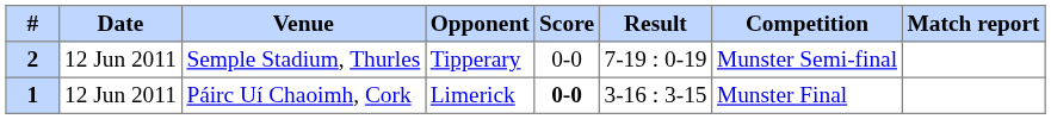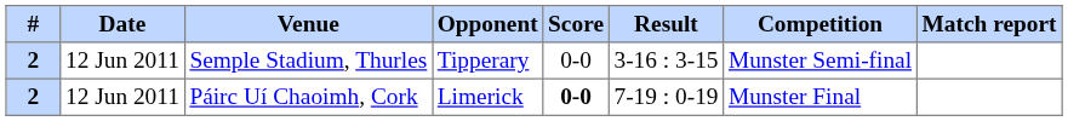 <table border=1 cellpadding=3 style="margin-left:1em; color: black; border-collapse: collapse;">
 <tr align="center" bgcolor="BFD7FF">
 <th width=30 style="text-align: center;">#</th>
 <th>Date</th>
 <th>Venue</th>
 <th>Opponent</th>
 <th>Score</th>
 <th>Result</th>
 <th>Competition</th>
 <th>Match report</th>
 </tr>
 <tr>
 <td style="text-align: center;" bgcolor="BFD7FF"><strong>2</strong></td>
 <td>12 Jun 2011</td>
 <td><a href='#'>Semple Stadium</a>, <a href='#'>Thurles</a></td>
 <td><a href='#'>Tipperary</a></td>
 <td style="text-align: center;">0-0</td>
-<td>7-19 : 0-19</td>
+<td>3-16 : 3-15</td>
 <td><a href='#'>Munster Semi-final</a></td>
 <td></td>
 </tr>
 <tr>
-<td style="text-align: center;" bgcolor="BFD7FF"><strong>1</strong></td>
+<td style="text-align: center;" bgcolor="BFD7FF"><strong>2</strong></td>
 <td>12 Jun 2011</td>
 <td><a href='#'>Páirc Uí Chaoimh</a>, <a href='#'>Cork</a></td>
 <td><a href='#'>Limerick</a></td>
 <td style="text-align: center;"><strong>0-0</strong></td>
-<td>3-16 : 3-15</td>
+<td>7-19 : 0-19</td>
 <td><a href='#'>Munster Final</a></td>
 <td></td>
 </tr>
 </table>
